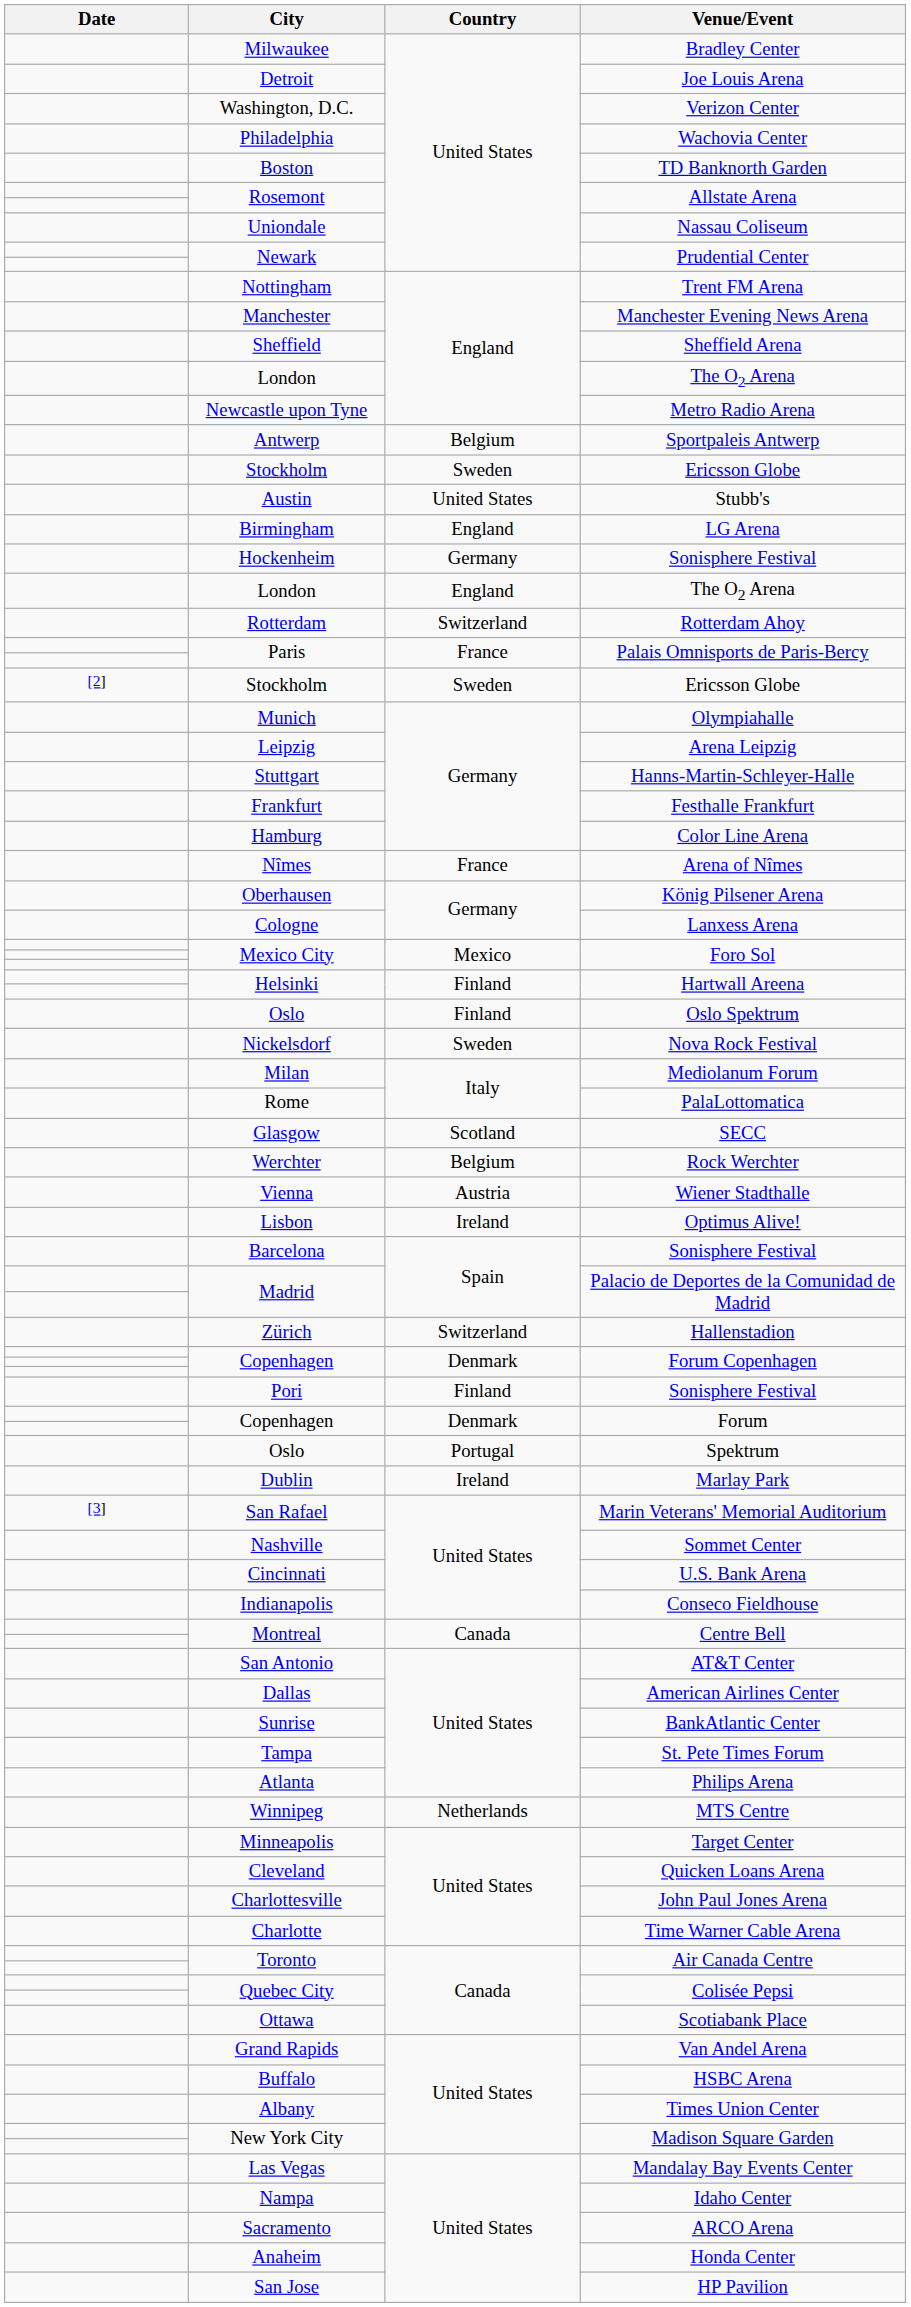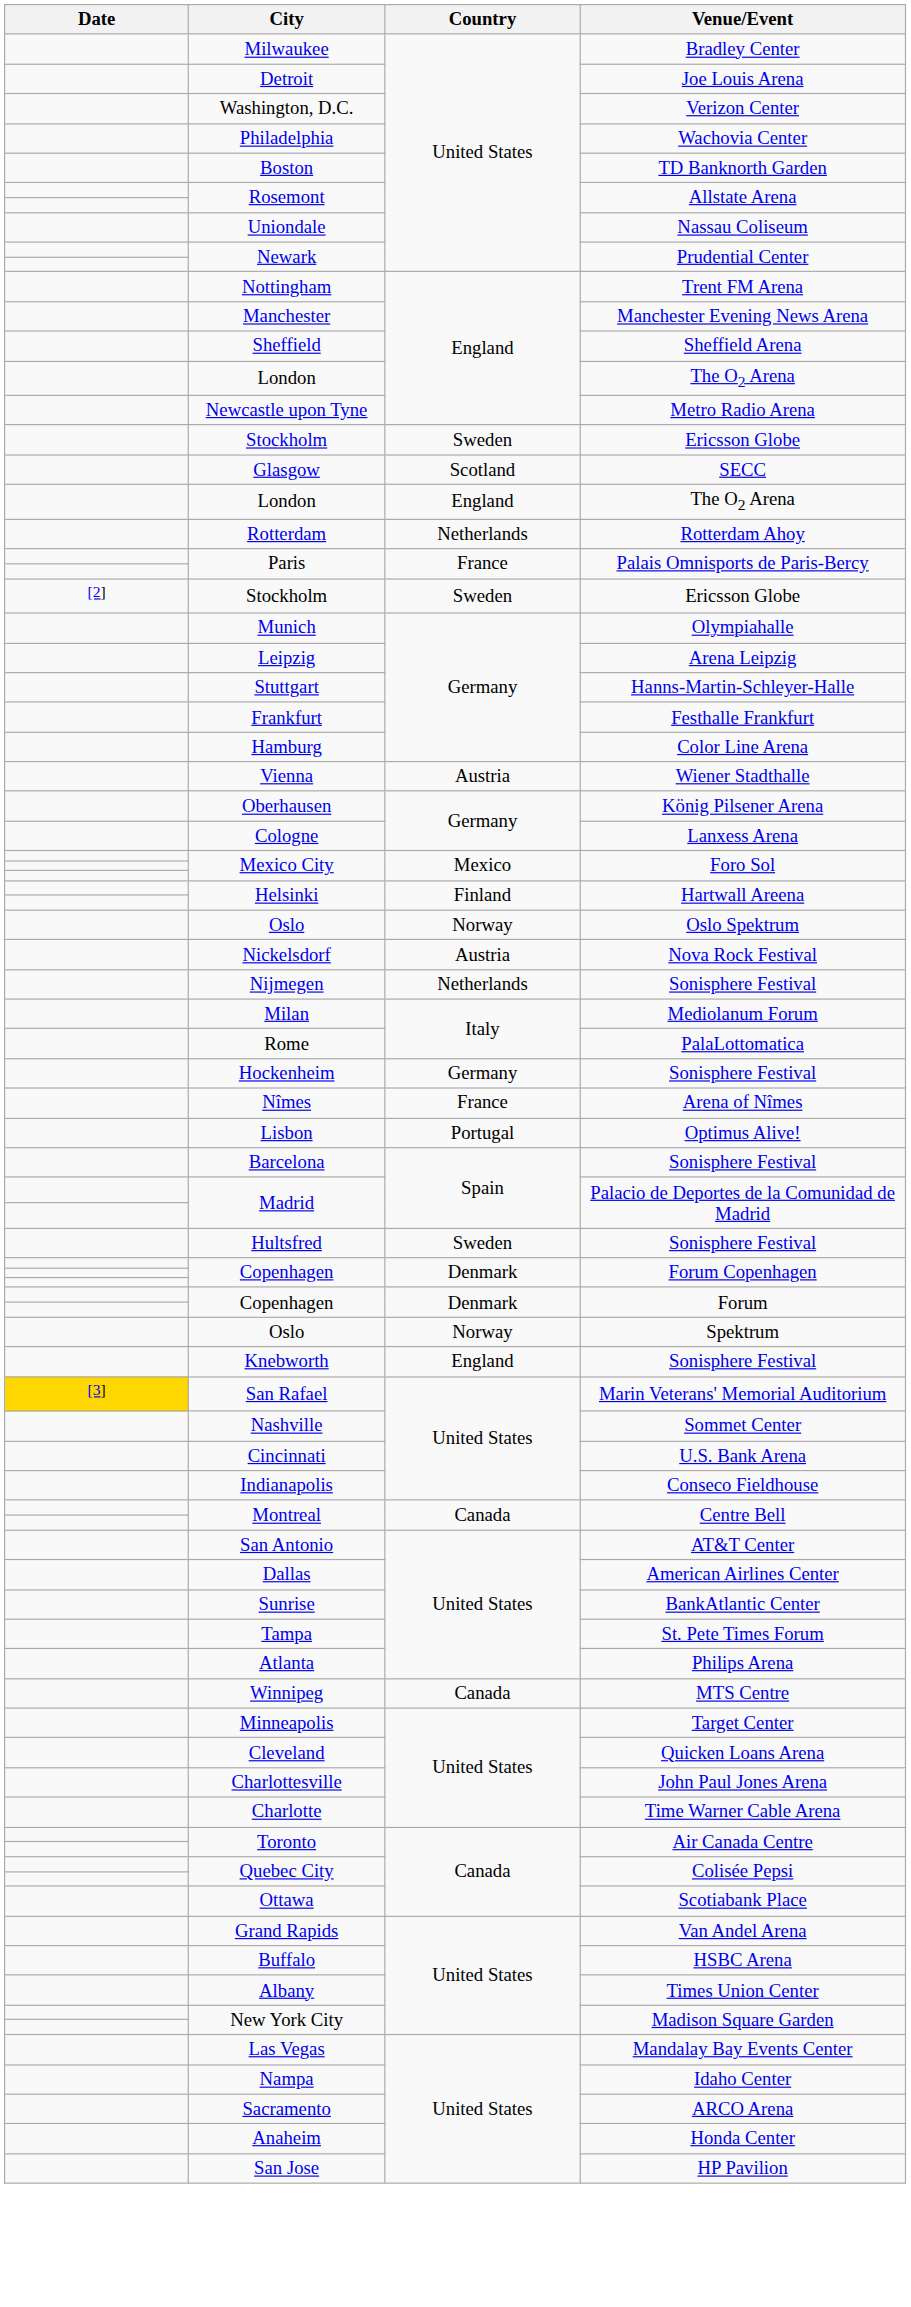 <table class="wikitable plainrowheaders" style="text-align:center;">
 <tr>
 <th style="width:150px;">Date</th>
 <th style="width:160px;">City</th>
 <th style="width:160px;">Country</th>
 <th style="width:270px;">Venue/Event</th>
 </tr>
 <tr>
 <td></td>
 <td><a href='#'>Milwaukee</a></td>
 <td rowspan="10">United States</td>
 <td><a href='#'>Bradley Center</a></td>
 </tr>
 <tr>
 <td></td>
 <td><a href='#'>Detroit</a></td>
 <td><a href='#'>Joe Louis Arena</a></td>
 </tr>
 <tr>
 <td></td>
 <td>Washington, D.C.</td>
 <td><a href='#'>Verizon Center</a></td>
 </tr>
 <tr>
 <td></td>
 <td><a href='#'>Philadelphia</a></td>
 <td><a href='#'>Wachovia Center</a></td>
 </tr>
 <tr>
 <td></td>
 <td><a href='#'>Boston</a></td>
 <td><a href='#'>TD Banknorth Garden</a></td>
 </tr>
 <tr>
 <td></td>
 <td rowspan="2"><a href='#'>Rosemont</a></td>
 <td rowspan="2"><a href='#'>Allstate Arena</a></td>
 </tr>
 <tr>
 <td></td>
 </tr>
 <tr>
 <td></td>
 <td><a href='#'>Uniondale</a></td>
 <td><a href='#'>Nassau Coliseum</a></td>
 </tr>
 <tr>
 <td></td>
 <td rowspan="2"><a href='#'>Newark</a></td>
 <td rowspan="2"><a href='#'>Prudential Center</a></td>
 </tr>
 <tr>
 <td></td>
 </tr>
 <tr>
 <td></td>
 <td><a href='#'>Nottingham</a></td>
 <td rowspan="5">England</td>
 <td><a href='#'>Trent FM Arena</a></td>
 </tr>
 <tr>
 <td></td>
 <td><a href='#'>Manchester</a></td>
 <td><a href='#'>Manchester Evening News Arena</a></td>
 </tr>
 <tr>
 <td></td>
 <td><a href='#'>Sheffield</a></td>
 <td><a href='#'>Sheffield Arena</a></td>
 </tr>
 <tr>
 <td></td>
 <td>London</td>
 <td><a href='#'>The O<sub>2</sub> Arena</a></td>
 </tr>
 <tr>
 <td></td>
 <td><a href='#'>Newcastle upon Tyne</a></td>
 <td><a href='#'>Metro Radio Arena</a></td>
 </tr>
 <tr>
 <td></td>
-<td><a href='#'>Antwerp</a></td>
-<td>Belgium</td>
-<td><a href='#'>Sportpaleis Antwerp</a></td>
-</tr>
-<tr>
-<td></td>
 <td><a href='#'>Stockholm</a></td>
 <td>Sweden</td>
 <td><a href='#'>Ericsson Globe</a></td>
 </tr>
 <tr>
 <td></td>
-<td><a href='#'>Austin</a></td>
-<td>United States</td>
-<td>Stubb's</td>
-</tr>
-<tr>
-<td></td>
-<td><a href='#'>Birmingham</a></td>
-<td>England</td>
-<td><a href='#'>LG Arena</a></td>
-</tr>
-<tr>
-<td></td>
-<td><a href='#'>Hockenheim</a></td>
-<td>Germany</td>
-<td><a href='#'>Sonisphere Festival</a></td>
+<td><a href='#'>Glasgow</a></td>
+<td>Scotland</td>
+<td><a href='#'>SECC</a></td>
 </tr>
 <tr>
 <td></td>
 <td>London</td>
 <td>England</td>
 <td>The O<sub>2</sub> Arena</td>
 </tr>
 <tr>
 <td></td>
 <td><a href='#'>Rotterdam</a></td>
-<td>Switzerland</td>
+<td>Netherlands</td>
 <td><a href='#'>Rotterdam Ahoy</a></td>
 </tr>
 <tr>
 <td></td>
 <td rowspan="2">Paris</td>
 <td rowspan="2">France</td>
 <td rowspan="2"><a href='#'>Palais Omnisports de Paris-Bercy</a></td>
 </tr>
 <tr>
 <td></td>
 </tr>
 <tr>
 <td> <sup><a href='#'>[2</a>]</sup></td>
 <td>Stockholm</td>
 <td>Sweden</td>
 <td>Ericsson Globe</td>
 </tr>
 <tr>
 <td></td>
 <td><a href='#'>Munich</a></td>
 <td rowspan="5">Germany</td>
 <td><a href='#'>Olympiahalle</a></td>
 </tr>
 <tr>
 <td></td>
 <td><a href='#'>Leipzig</a></td>
 <td><a href='#'>Arena Leipzig</a></td>
 </tr>
 <tr>
 <td></td>
 <td><a href='#'>Stuttgart</a></td>
 <td><a href='#'>Hanns-Martin-Schleyer-Halle</a></td>
 </tr>
 <tr>
 <td></td>
 <td><a href='#'>Frankfurt</a></td>
 <td><a href='#'>Festhalle Frankfurt</a></td>
 </tr>
 <tr>
 <td></td>
 <td><a href='#'>Hamburg</a></td>
 <td><a href='#'>Color Line Arena</a></td>
 </tr>
 <tr>
 <td></td>
-<td><a href='#'>Nîmes</a></td>
-<td>France</td>
-<td><a href='#'>Arena of Nîmes</a></td>
+<td><a href='#'>Vienna</a></td>
+<td>Austria</td>
+<td><a href='#'>Wiener Stadthalle</a></td>
 </tr>
 <tr>
 <td></td>
 <td><a href='#'>Oberhausen</a></td>
 <td rowspan="2">Germany</td>
 <td><a href='#'>König Pilsener Arena</a></td>
 </tr>
 <tr>
 <td></td>
 <td><a href='#'>Cologne</a></td>
 <td><a href='#'>Lanxess Arena</a></td>
 </tr>
 <tr>
 <td></td>
 <td rowspan="3"><a href='#'>Mexico City</a></td>
 <td rowspan="3">Mexico</td>
 <td rowspan="3"><a href='#'>Foro Sol</a></td>
 </tr>
 <tr>
 <td></td>
 </tr>
 <tr>
 <td></td>
 </tr>
 <tr>
 <td></td>
 <td rowspan="2"><a href='#'>Helsinki</a></td>
 <td rowspan="2">Finland</td>
 <td rowspan="2"><a href='#'>Hartwall Areena</a></td>
 </tr>
 <tr>
 <td></td>
 </tr>
 <tr>
 <td></td>
 <td><a href='#'>Oslo</a></td>
-<td>Finland</td>
+<td>Norway</td>
 <td><a href='#'>Oslo Spektrum</a></td>
 </tr>
 <tr>
 <td></td>
 <td><a href='#'>Nickelsdorf</a></td>
-<td>Sweden</td>
+<td>Austria</td>
 <td><a href='#'>Nova Rock Festival</a></td>
+</tr>
+<tr>
+<td></td>
+<td><a href='#'>Nijmegen</a></td>
+<td>Netherlands</td>
+<td><a href='#'>Sonisphere Festival</a></td>
 </tr>
 <tr>
 <td></td>
 <td><a href='#'>Milan</a></td>
 <td rowspan="2">Italy</td>
 <td><a href='#'>Mediolanum Forum</a></td>
 </tr>
 <tr>
 <td></td>
 <td>Rome</td>
 <td><a href='#'>PalaLottomatica</a></td>
 </tr>
 <tr>
 <td></td>
-<td><a href='#'>Glasgow</a></td>
-<td>Scotland</td>
-<td><a href='#'>SECC</a></td>
+<td><a href='#'>Hockenheim</a></td>
+<td>Germany</td>
+<td><a href='#'>Sonisphere Festival</a></td>
 </tr>
 <tr>
 <td></td>
-<td><a href='#'>Werchter</a></td>
-<td>Belgium</td>
-<td><a href='#'>Rock Werchter</a></td>
-</tr>
-<tr>
-<td></td>
-<td><a href='#'>Vienna</a></td>
-<td>Austria</td>
-<td><a href='#'>Wiener Stadthalle</a></td>
+<td><a href='#'>Nîmes</a></td>
+<td>France</td>
+<td><a href='#'>Arena of Nîmes</a></td>
 </tr>
 <tr>
 <td></td>
 <td><a href='#'>Lisbon</a></td>
-<td>Ireland</td>
+<td>Portugal</td>
 <td><a href='#'>Optimus Alive!</a></td>
 </tr>
 <tr>
 <td></td>
 <td><a href='#'>Barcelona</a></td>
 <td rowspan="3">Spain</td>
 <td><a href='#'>Sonisphere Festival</a></td>
 </tr>
 <tr>
 <td></td>
 <td rowspan="2"><a href='#'>Madrid</a></td>
 <td rowspan="2"><a href='#'>Palacio de Deportes de la Comunidad de Madrid</a></td>
 </tr>
 <tr>
 <td></td>
 </tr>
 <tr>
 <td></td>
-<td><a href='#'>Zürich</a></td>
-<td>Switzerland</td>
-<td><a href='#'>Hallenstadion</a></td>
+<td><a href='#'>Hultsfred</a></td>
+<td>Sweden</td>
+<td><a href='#'>Sonisphere Festival</a></td>
 </tr>
 <tr>
 <td></td>
 <td rowspan="3"><a href='#'>Copenhagen</a></td>
 <td rowspan="3">Denmark</td>
 <td rowspan="3"><a href='#'>Forum Copenhagen</a></td>
 </tr>
 <tr>
 <td></td>
 </tr>
 <tr>
 <td></td>
 </tr>
 <tr>
 <td></td>
-<td><a href='#'>Pori</a></td>
-<td>Finland</td>
-<td><a href='#'>Sonisphere Festival</a></td>
-</tr>
-<tr>
-<td></td>
 <td rowspan="2">Copenhagen</td>
 <td rowspan="2">Denmark</td>
 <td rowspan="2">Forum</td>
 </tr>
 <tr>
 <td></td>
 </tr>
 <tr>
 <td></td>
 <td>Oslo</td>
-<td>Portugal</td>
+<td>Norway</td>
 <td>Spektrum</td>
 </tr>
 <tr>
 <td></td>
-<td><a href='#'>Dublin</a></td>
-<td>Ireland</td>
-<td><a href='#'>Marlay Park</a></td>
+<td><a href='#'>Knebworth</a></td>
+<td>England</td>
+<td><a href='#'>Sonisphere Festival</a></td>
 </tr>
 <tr>
-<td> <sup><a href='#'>[3</a>]</sup></td>
+<td style="background: gold;"> <sup><a href='#'>[3</a>]</sup></td>
 <td><a href='#'>San Rafael</a></td>
 <td rowspan="4">United States</td>
 <td><a href='#'>Marin Veterans' Memorial Auditorium</a></td>
 </tr>
 <tr>
 <td></td>
 <td><a href='#'>Nashville</a></td>
 <td><a href='#'>Sommet Center</a></td>
 </tr>
 <tr>
 <td></td>
 <td><a href='#'>Cincinnati</a></td>
 <td><a href='#'>U.S. Bank Arena</a></td>
 </tr>
 <tr>
 <td></td>
 <td><a href='#'>Indianapolis</a></td>
 <td><a href='#'>Conseco Fieldhouse</a></td>
 </tr>
 <tr>
 <td></td>
 <td rowspan="2"><a href='#'>Montreal</a></td>
 <td rowspan="2">Canada</td>
 <td rowspan="2"><a href='#'>Centre Bell</a></td>
 </tr>
 <tr>
 <td></td>
 </tr>
 <tr>
 <td></td>
 <td><a href='#'>San Antonio</a></td>
 <td rowspan="5">United States</td>
 <td><a href='#'>AT&T Center</a></td>
 </tr>
 <tr>
 <td></td>
 <td><a href='#'>Dallas</a></td>
 <td><a href='#'>American Airlines Center</a></td>
 </tr>
 <tr>
 <td></td>
 <td><a href='#'>Sunrise</a></td>
 <td><a href='#'>BankAtlantic Center</a></td>
 </tr>
 <tr>
 <td></td>
 <td><a href='#'>Tampa</a></td>
 <td><a href='#'>St. Pete Times Forum</a></td>
 </tr>
 <tr>
 <td></td>
 <td><a href='#'>Atlanta</a></td>
 <td><a href='#'>Philips Arena</a></td>
 </tr>
 <tr>
 <td></td>
 <td><a href='#'>Winnipeg</a></td>
-<td>Netherlands</td>
+<td>Canada</td>
 <td><a href='#'>MTS Centre</a></td>
 </tr>
 <tr>
 <td></td>
 <td><a href='#'>Minneapolis</a></td>
 <td rowspan="4">United States</td>
 <td><a href='#'>Target Center</a></td>
 </tr>
 <tr>
 <td></td>
 <td><a href='#'>Cleveland</a></td>
 <td><a href='#'>Quicken Loans Arena</a></td>
 </tr>
 <tr>
 <td></td>
 <td><a href='#'>Charlottesville</a></td>
 <td><a href='#'>John Paul Jones Arena</a></td>
 </tr>
 <tr>
 <td></td>
 <td><a href='#'>Charlotte</a></td>
 <td><a href='#'>Time Warner Cable Arena</a></td>
 </tr>
 <tr>
 <td></td>
 <td rowspan="2"><a href='#'>Toronto</a></td>
 <td rowspan="5">Canada</td>
 <td rowspan="2"><a href='#'>Air Canada Centre</a></td>
 </tr>
 <tr>
 <td></td>
 </tr>
 <tr>
 <td></td>
 <td rowspan="2"><a href='#'>Quebec City</a></td>
 <td rowspan="2"><a href='#'>Colisée Pepsi</a></td>
 </tr>
 <tr>
 <td></td>
 </tr>
 <tr>
 <td></td>
 <td><a href='#'>Ottawa</a></td>
 <td><a href='#'>Scotiabank Place</a></td>
 </tr>
 <tr>
 <td></td>
 <td><a href='#'>Grand Rapids</a></td>
 <td rowspan="5">United States</td>
 <td><a href='#'>Van Andel Arena</a></td>
 </tr>
 <tr>
 <td></td>
 <td><a href='#'>Buffalo</a></td>
 <td><a href='#'>HSBC Arena</a></td>
 </tr>
 <tr>
 <td></td>
 <td><a href='#'>Albany</a></td>
 <td><a href='#'>Times Union Center</a></td>
 </tr>
 <tr>
 <td></td>
 <td rowspan="2">New York City</td>
 <td rowspan="2"><a href='#'>Madison Square Garden</a></td>
 </tr>
 <tr>
 <td></td>
 </tr>
 <tr>
 <td></td>
 <td><a href='#'>Las Vegas</a></td>
 <td rowspan="5">United States</td>
 <td><a href='#'>Mandalay Bay Events Center</a></td>
 </tr>
 <tr>
 <td></td>
 <td><a href='#'>Nampa</a></td>
 <td><a href='#'>Idaho Center</a></td>
 </tr>
 <tr>
 <td></td>
 <td><a href='#'>Sacramento</a></td>
 <td><a href='#'>ARCO Arena</a></td>
 </tr>
 <tr>
 <td></td>
 <td><a href='#'>Anaheim</a></td>
 <td><a href='#'>Honda Center</a></td>
 </tr>
 <tr>
 <td></td>
 <td><a href='#'>San Jose</a></td>
 <td><a href='#'>HP Pavilion</a></td>
 </tr>
 </table>
